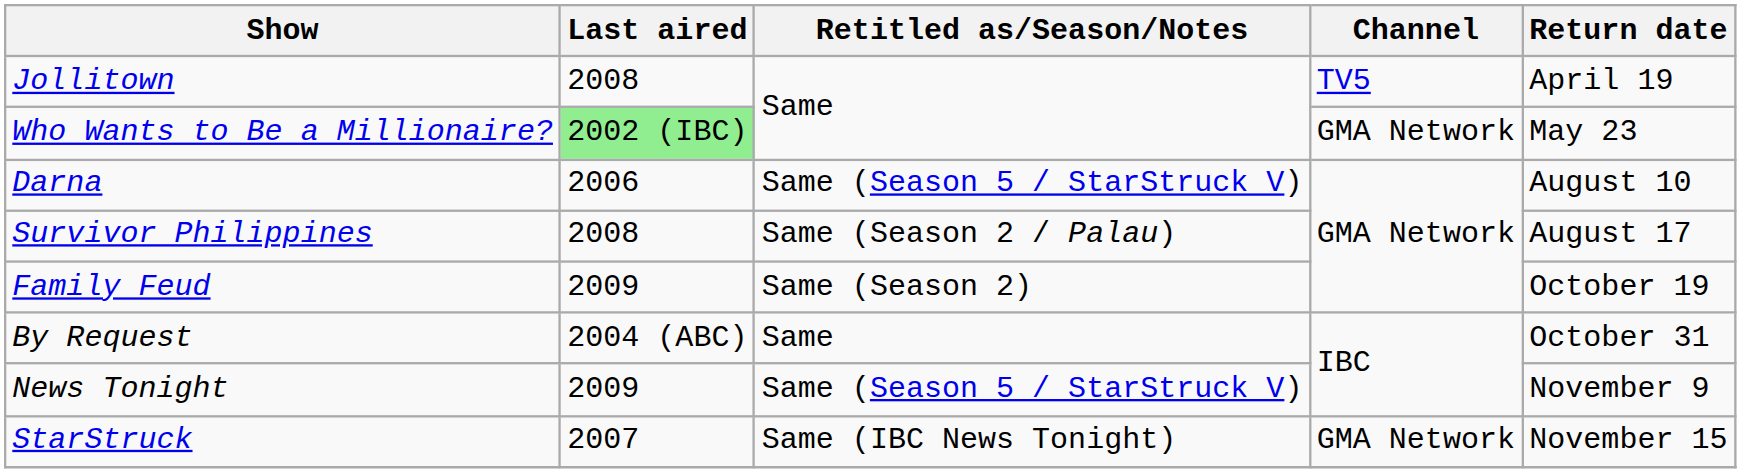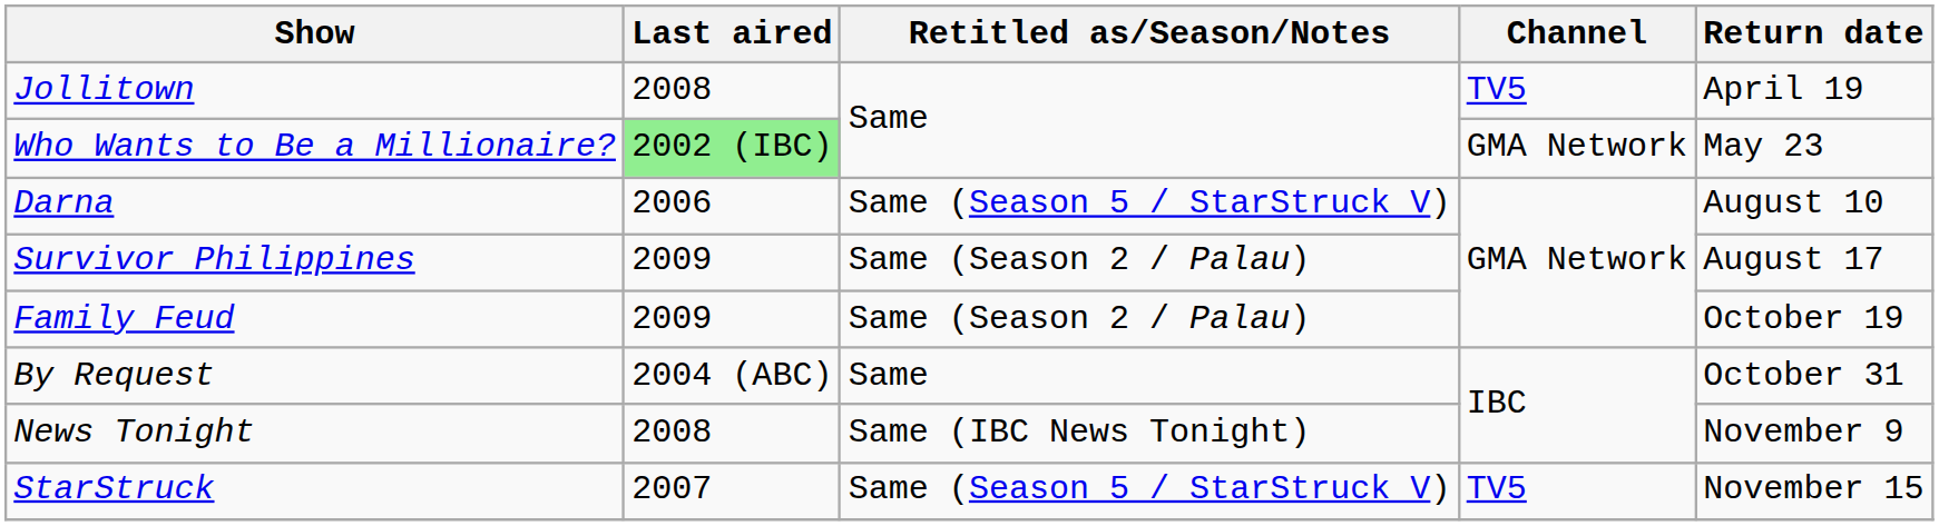 <table class="wikitable" style="text-align:left; line-height:16px; width:auto;">
 <tr>
 <th>Show</th>
 <th>Last aired</th>
 <th>Retitled as/Season/Notes</th>
 <th>Channel</th>
 <th>Return date</th>
 </tr>
 <tr>
 <td><em><a href='#'>Jollitown</a></em></td>
 <td>2008</td>
 <td rowspan="2">Same</td>
 <td><a href='#'>TV5</a></td>
 <td>April 19</td>
 </tr>
 <tr>
 <td><em><a href='#'>Who Wants to Be a Millionaire?</a></em></td>
 <td style="background: lightgreen;">2002 (IBC)</td>
 <td>GMA Network</td>
 <td>May 23</td>
 </tr>
 <tr>
 <td><em><a href='#'>Darna</a></em></td>
 <td>2006</td>
 <td>Same (<a href='#'>Season 5 / StarStruck V</a>)</td>
 <td rowspan="3">GMA Network</td>
 <td>August 10</td>
 </tr>
 <tr>
 <td><em><a href='#'>Survivor Philippines</a></em></td>
-<td>2008</td>
+<td>2009</td>
 <td>Same (Season 2 / <em>Palau</em>)</td>
 <td>August 17</td>
 </tr>
 <tr>
 <td><em><a href='#'>Family Feud</a></em></td>
 <td>2009</td>
-<td>Same (Season 2)</td>
+<td>Same (Season 2 / <em>Palau</em>)</td>
 <td>October 19</td>
 </tr>
 <tr>
 <td><em>By Request</em></td>
 <td>2004 (ABC)</td>
 <td>Same</td>
 <td rowspan="2">IBC</td>
 <td>October 31</td>
 </tr>
 <tr>
 <td><em>News Tonight</em></td>
-<td>2009</td>
-<td>Same (<a href='#'>Season 5 / StarStruck V</a>)</td>
+<td>2008</td>
+<td>Same (IBC News Tonight)</td>
 <td>November 9</td>
 </tr>
 <tr>
 <td><em><a href='#'>StarStruck</a></em></td>
 <td>2007</td>
-<td>Same (IBC News Tonight)</td>
-<td>GMA Network</td>
+<td>Same (<a href='#'>Season 5 / StarStruck V</a>)</td>
+<td><a href='#'>TV5</a></td>
 <td>November 15</td>
 </tr>
 <tr>
 </tr>
 </table>
